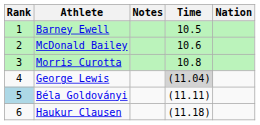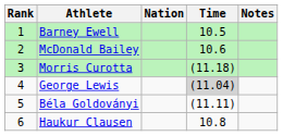 <table class="wikitable sortable" style="text-align:center">
 <tr>
 <th>Rank</th>
 <th>Athlete</th>
+<th>Nation</th>
+<th>Time</th>
 <th>Notes</th>
-<th>Time</th>
-<th>Nation</th>
 </tr>
 <tr bgcolor=#bbf3bb>
 <td>1</td>
 <td align=left><a href='#'>Barney Ewell</a></td>
+<td align=left></td>
+<td>10.5</td>
 <td></td>
-<td>10.5</td>
-<td align=left></td>
 </tr>
 <tr bgcolor=#bbf3bb>
 <td>2</td>
 <td align=left><a href='#'>McDonald Bailey</a></td>
+<td align=left></td>
+<td>10.6</td>
 <td></td>
-<td>10.6</td>
-<td align=left></td>
 </tr>
 <tr bgcolor=#bbf3bb>
 <td>3</td>
 <td align=left><a href='#'>Morris Curotta</a></td>
+<td align=left></td>
+<td>(11.18)</td>
 <td></td>
-<td>10.8</td>
-<td align=left></td>
 </tr>
 <tr>
 <td>4</td>
 <td align=left><a href='#'>George Lewis</a></td>
+<td align=left></td>
+<td style="background: lightgrey;">(11.04)</td>
 <td></td>
-<td style="background: lightgrey;">(11.04)</td>
-<td align=left></td>
 </tr>
 <tr>
-<td style="background: lightblue;">5</td>
+<td>5</td>
 <td align=left><a href='#'>Béla Goldoványi</a></td>
+<td align=left></td>
+<td>(11.11)</td>
 <td></td>
-<td>(11.11)</td>
-<td align=left></td>
 </tr>
 <tr>
 <td>6</td>
 <td align=left><a href='#'>Haukur Clausen</a></td>
+<td align=left></td>
+<td>10.8</td>
 <td></td>
-<td>(11.18)</td>
-<td align=left></td>
 </tr>
 </table>
